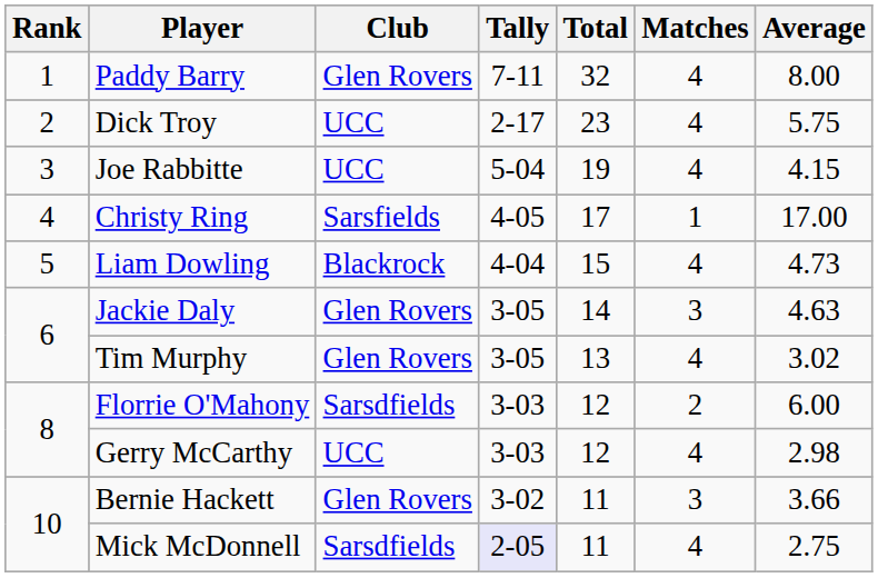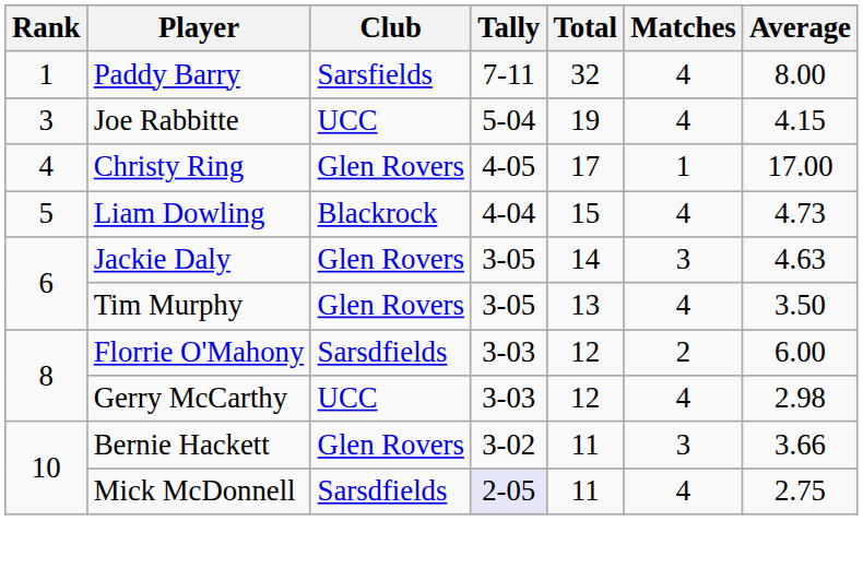 <table class="wikitable">
 <tr>
 <th>Rank</th>
 <th>Player</th>
 <th>Club</th>
 <th>Tally</th>
 <th>Total</th>
 <th>Matches</th>
 <th>Average</th>
 </tr>
 <tr>
 <td rowspan=1 align=center>1</td>
 <td><a href='#'>Paddy Barry</a></td>
-<td><a href='#'>Glen Rovers</a></td>
+<td><a href='#'>Sarsfields</a></td>
 <td align=center>7-11</td>
 <td align=center>32</td>
 <td align=center>4</td>
 <td align=center>8.00</td>
-</tr>
-<tr>
-<td rowspan=1 align=center>2</td>
-<td>Dick Troy</td>
-<td><a href='#'>UCC</a></td>
-<td align=center>2-17</td>
-<td align=center>23</td>
-<td align=center>4</td>
-<td align=center>5.75</td>
 </tr>
 <tr>
 <td rowspan=1 align=center>3</td>
 <td>Joe Rabbitte</td>
 <td><a href='#'>UCC</a></td>
 <td align=center>5-04</td>
 <td align=center>19</td>
 <td align=center>4</td>
 <td align=center>4.15</td>
 </tr>
 <tr>
 <td rowspan=1 align=center>4</td>
 <td><a href='#'>Christy Ring</a></td>
-<td><a href='#'>Sarsfields</a></td>
+<td><a href='#'>Glen Rovers</a></td>
 <td align=center>4-05</td>
 <td align=center>17</td>
 <td align=center>1</td>
 <td align=center>17.00</td>
 </tr>
 <tr>
 <td rowspan=1 align=center>5</td>
 <td><a href='#'>Liam Dowling</a></td>
 <td><a href='#'>Blackrock</a></td>
 <td align=center>4-04</td>
 <td align=center>15</td>
 <td align=center>4</td>
 <td align=center>4.73</td>
 </tr>
 <tr>
 <td rowspan=2 align=center>6</td>
 <td><a href='#'>Jackie Daly</a></td>
 <td><a href='#'>Glen Rovers</a></td>
 <td align=center>3-05</td>
 <td align=center>14</td>
 <td align=center>3</td>
 <td align=center>4.63</td>
 </tr>
 <tr>
 <td>Tim Murphy</td>
 <td><a href='#'>Glen Rovers</a></td>
 <td align=center>3-05</td>
 <td align=center>13</td>
 <td align=center>4</td>
-<td align=center>3.02</td>
+<td align=center>3.50</td>
 </tr>
 <tr>
 <td rowspan=2 align=center>8</td>
 <td><a href='#'>Florrie O'Mahony</a></td>
 <td><a href='#'>Sarsdfields</a></td>
 <td align=center>3-03</td>
 <td align=center>12</td>
 <td align=center>2</td>
 <td align=center>6.00</td>
 </tr>
 <tr>
 <td>Gerry McCarthy</td>
 <td><a href='#'>UCC</a></td>
 <td align=center>3-03</td>
 <td align=center>12</td>
 <td align=center>4</td>
 <td align=center>2.98</td>
 </tr>
 <tr>
 <td rowspan=2 align=center>10</td>
 <td>Bernie Hackett</td>
 <td><a href='#'>Glen Rovers</a></td>
 <td align=center>3-02</td>
 <td align=center>11</td>
 <td align=center>3</td>
 <td align=center>3.66</td>
 </tr>
 <tr>
 <td>Mick McDonnell</td>
 <td><a href='#'>Sarsdfields</a></td>
 <td align=center style="background: lavender;">2-05</td>
 <td align=center>11</td>
 <td align=center>4</td>
 <td align=center>2.75</td>
 </tr>
 </table>
